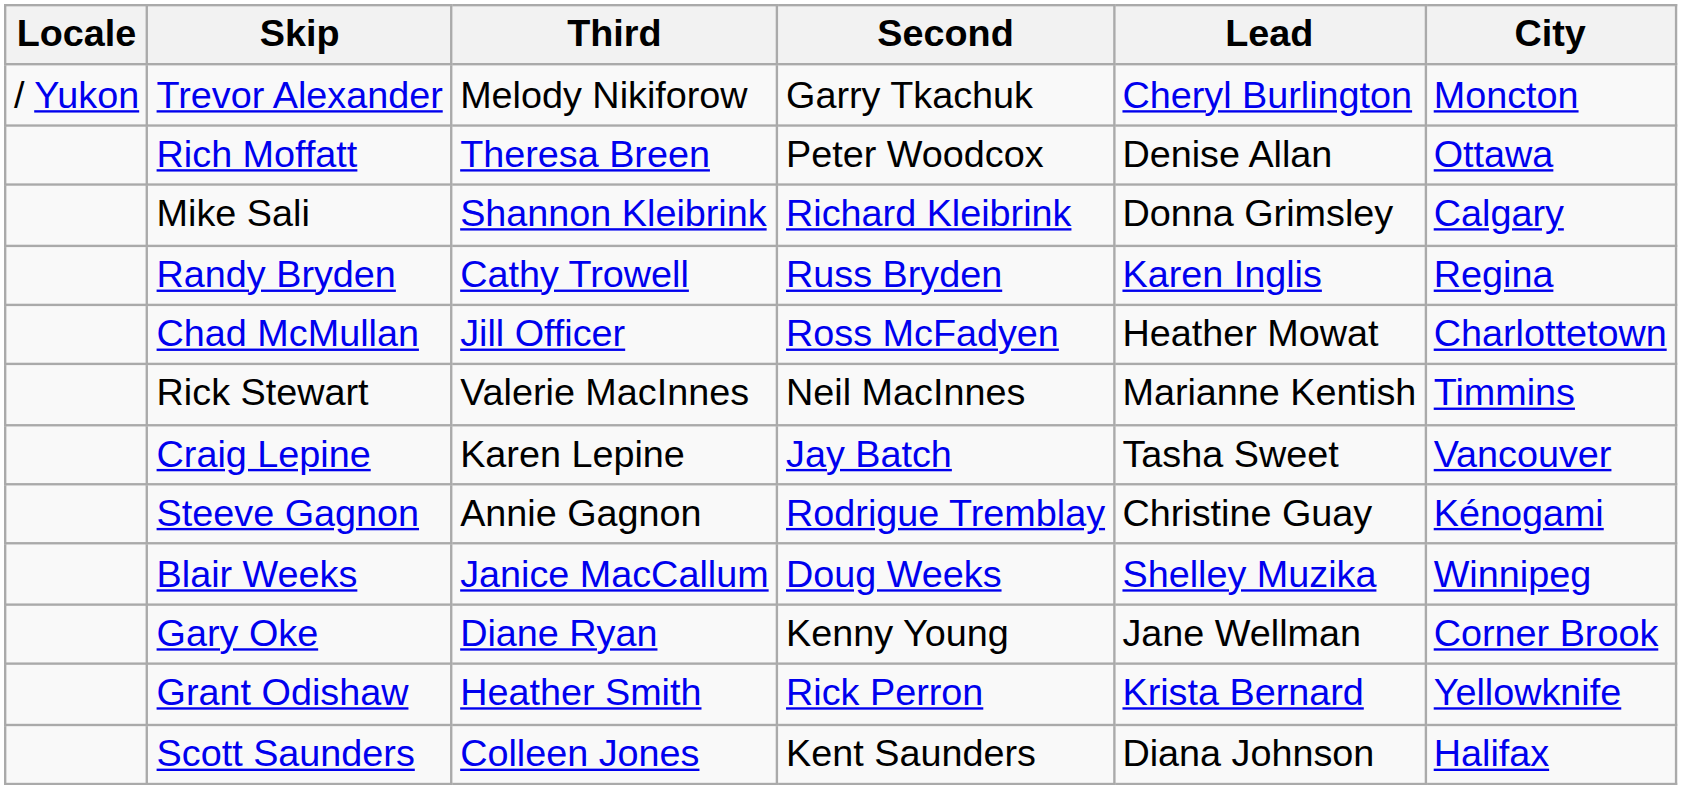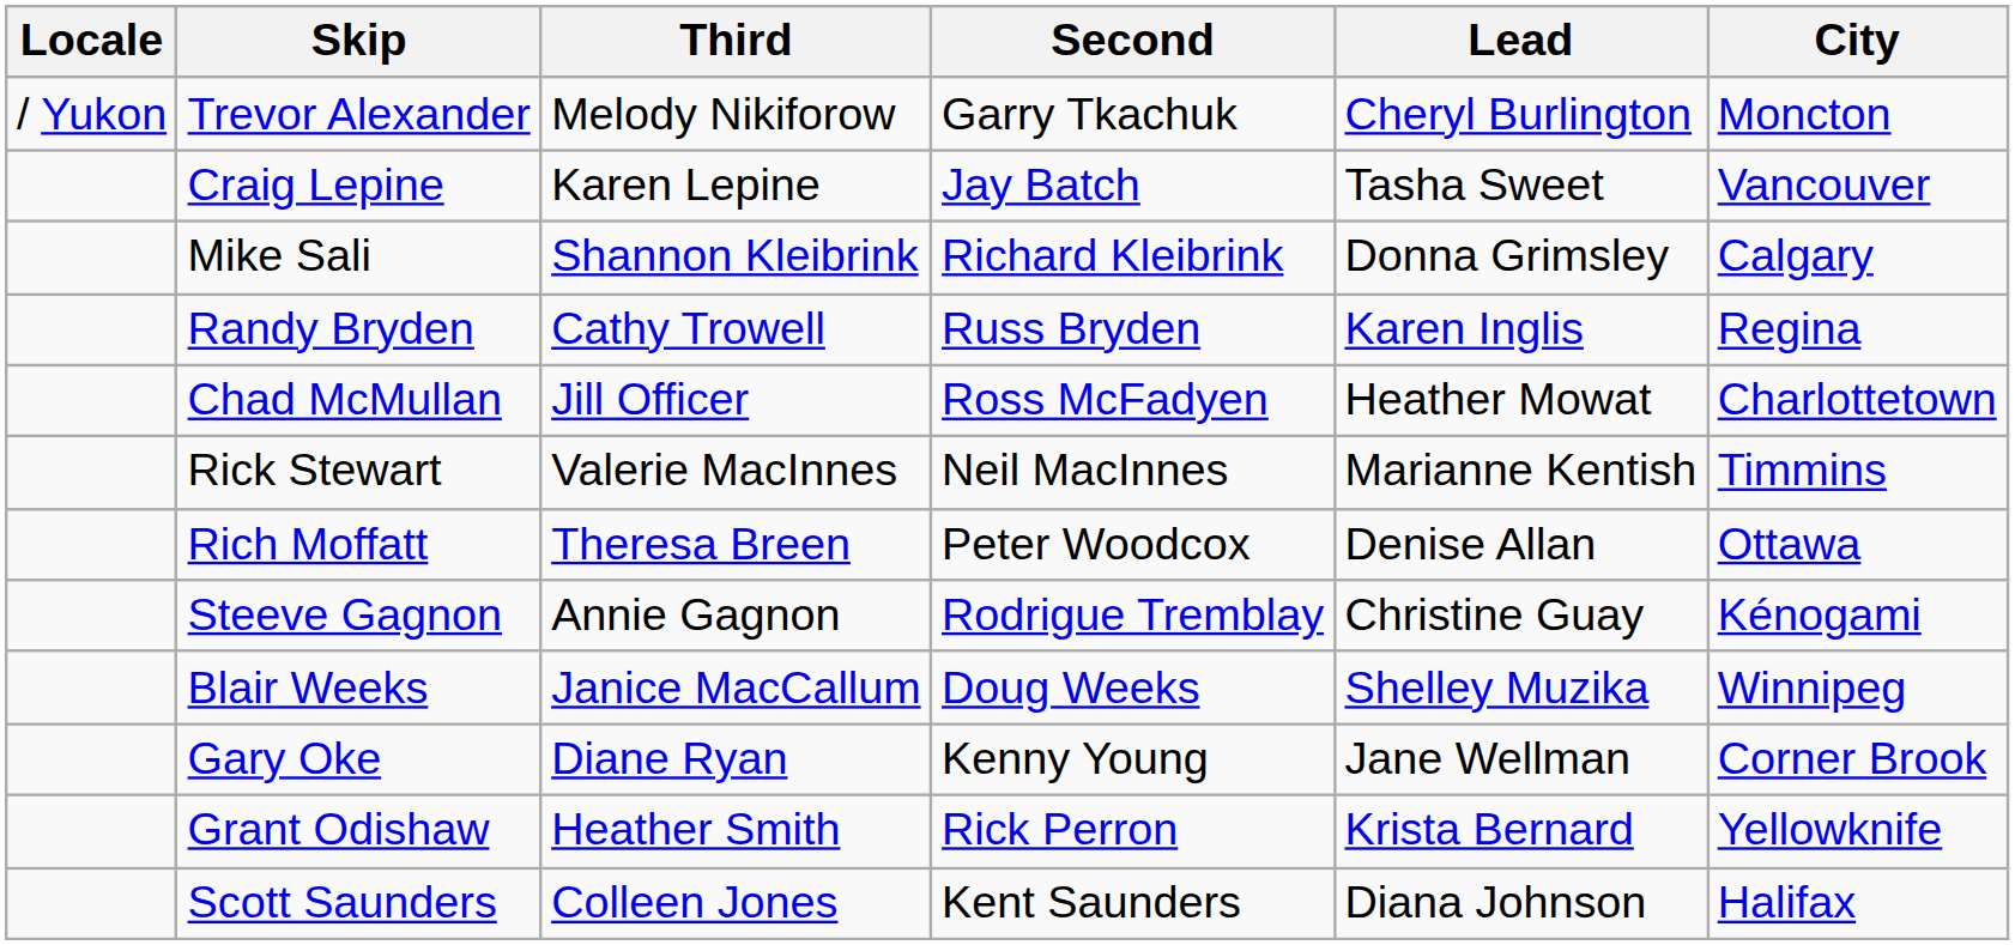 <table class="wikitable">
 <tr>
 <th>Locale</th>
 <th>Skip</th>
 <th>Third</th>
 <th>Second</th>
 <th>Lead</th>
 <th>City</th>
 </tr>
 <tr>
 <td> / <a href='#'>Yukon</a></td>
 <td><a href='#'>Trevor Alexander</a></td>
 <td>Melody Nikiforow</td>
 <td>Garry Tkachuk</td>
 <td><a href='#'>Cheryl Burlington</a></td>
 <td><a href='#'>Moncton</a></td>
 </tr>
 <tr>
 <td></td>
-<td><a href='#'>Rich Moffatt</a></td>
-<td><a href='#'>Theresa Breen</a></td>
-<td>Peter Woodcox</td>
-<td>Denise Allan</td>
-<td><a href='#'>Ottawa</a></td>
+<td><a href='#'>Craig Lepine</a></td>
+<td>Karen Lepine</td>
+<td><a href='#'>Jay Batch</a></td>
+<td>Tasha Sweet</td>
+<td><a href='#'>Vancouver</a></td>
 </tr>
 <tr>
 <td></td>
 <td>Mike Sali</td>
 <td><a href='#'>Shannon Kleibrink</a></td>
 <td><a href='#'>Richard Kleibrink</a></td>
 <td>Donna Grimsley</td>
 <td><a href='#'>Calgary</a></td>
 </tr>
 <tr>
 <td></td>
 <td><a href='#'>Randy Bryden</a></td>
 <td><a href='#'>Cathy Trowell</a></td>
 <td><a href='#'>Russ Bryden</a></td>
 <td><a href='#'>Karen Inglis</a></td>
 <td><a href='#'>Regina</a></td>
 </tr>
 <tr>
 <td></td>
 <td><a href='#'>Chad McMullan</a></td>
 <td><a href='#'>Jill Officer</a></td>
 <td><a href='#'>Ross McFadyen</a></td>
 <td>Heather Mowat</td>
 <td><a href='#'>Charlottetown</a></td>
 </tr>
 <tr>
 <td></td>
 <td>Rick Stewart</td>
 <td>Valerie MacInnes</td>
 <td>Neil MacInnes</td>
 <td>Marianne Kentish</td>
 <td><a href='#'>Timmins</a></td>
 </tr>
 <tr>
 <td></td>
-<td><a href='#'>Craig Lepine</a></td>
-<td>Karen Lepine</td>
-<td><a href='#'>Jay Batch</a></td>
-<td>Tasha Sweet</td>
-<td><a href='#'>Vancouver</a></td>
+<td><a href='#'>Rich Moffatt</a></td>
+<td><a href='#'>Theresa Breen</a></td>
+<td>Peter Woodcox</td>
+<td>Denise Allan</td>
+<td><a href='#'>Ottawa</a></td>
 </tr>
 <tr>
 <td></td>
 <td><a href='#'>Steeve Gagnon</a></td>
 <td>Annie Gagnon</td>
 <td><a href='#'>Rodrigue Tremblay</a></td>
 <td>Christine Guay</td>
 <td><a href='#'>Kénogami</a></td>
 </tr>
 <tr>
 <td></td>
 <td><a href='#'>Blair Weeks</a></td>
 <td><a href='#'>Janice MacCallum</a></td>
 <td><a href='#'>Doug Weeks</a></td>
 <td><a href='#'>Shelley Muzika</a></td>
 <td><a href='#'>Winnipeg</a></td>
 </tr>
 <tr>
 <td></td>
 <td><a href='#'>Gary Oke</a></td>
 <td><a href='#'>Diane Ryan</a></td>
 <td>Kenny Young</td>
 <td>Jane Wellman</td>
 <td><a href='#'>Corner Brook</a></td>
 </tr>
 <tr>
 <td></td>
 <td><a href='#'>Grant Odishaw</a></td>
 <td><a href='#'>Heather Smith</a></td>
 <td><a href='#'>Rick Perron</a></td>
 <td><a href='#'>Krista Bernard</a></td>
 <td><a href='#'>Yellowknife</a></td>
 </tr>
 <tr>
 <td></td>
 <td><a href='#'>Scott Saunders</a></td>
 <td><a href='#'>Colleen Jones</a></td>
 <td>Kent Saunders</td>
 <td>Diana Johnson</td>
 <td><a href='#'>Halifax</a></td>
 </tr>
 </table>
